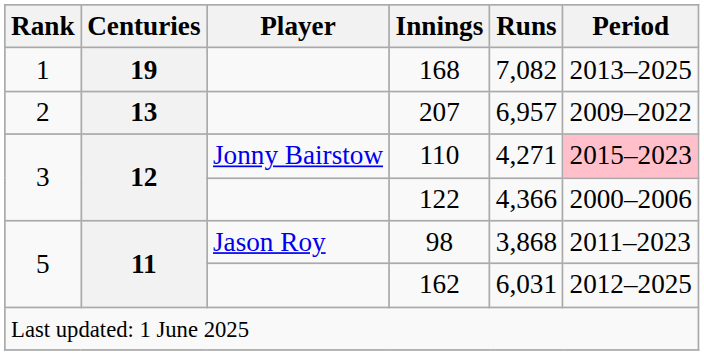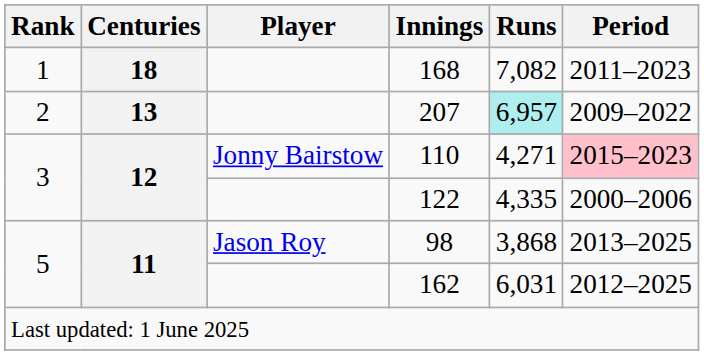 <table class="wikitable plainrowheaders sortable">
 <tr>
 <th scope=col>Rank</th>
 <th scope=col>Centuries</th>
 <th scope=col>Player</th>
 <th scope=col>Innings</th>
 <th scope=col>Runs</th>
 <th scope=col>Period</th>
 </tr>
 <tr>
 <td align=center>1</td>
-<th scope=row style="text-align:center;">19</th>
+<th scope=row style="text-align:center;">18</th>
 <td></td>
 <td align=center>168</td>
 <td align=center>7,082</td>
-<td>2013–2025</td>
+<td>2011–2023</td>
 </tr>
 <tr>
 <td align=center>2</td>
 <th scope=row style=text-align:center;>13</th>
 <td></td>
 <td align=center>207</td>
-<td align=center>6,957</td>
+<td align=center style="background: paleturquoise;">6,957</td>
 <td>2009–2022</td>
 </tr>
 <tr>
 <td rowspan="2" align="center">3</td>
 <th rowspan="2" scope="row" style="text-align:center;">12</th>
 <td><a href='#'>Jonny Bairstow</a></td>
 <td align="center">110</td>
 <td align="center">4,271</td>
 <td style="background: pink;">2015–2023</td>
 </tr>
 <tr>
 <td></td>
 <td align=center>122</td>
-<td align=center>4,366</td>
+<td align=center>4,335</td>
 <td>2000–2006</td>
 </tr>
 <tr>
 <td rowspan="2" align="center">5</td>
 <th scope=row rowspan="2" style="text-align:center;">11</th>
 <td><a href='#'>Jason Roy</a></td>
 <td align="center">98</td>
 <td align="center">3,868</td>
-<td>2011–2023</td>
+<td>2013–2025</td>
 </tr>
 <tr>
 <td></td>
 <td align=center>162</td>
 <td align=center>6,031</td>
 <td>2012–2025</td>
 </tr>
 <tr class=sortbottom>
 <td colspan=6><small>Last updated: 1 June 2025</small></td>
 </tr>
 </table>
